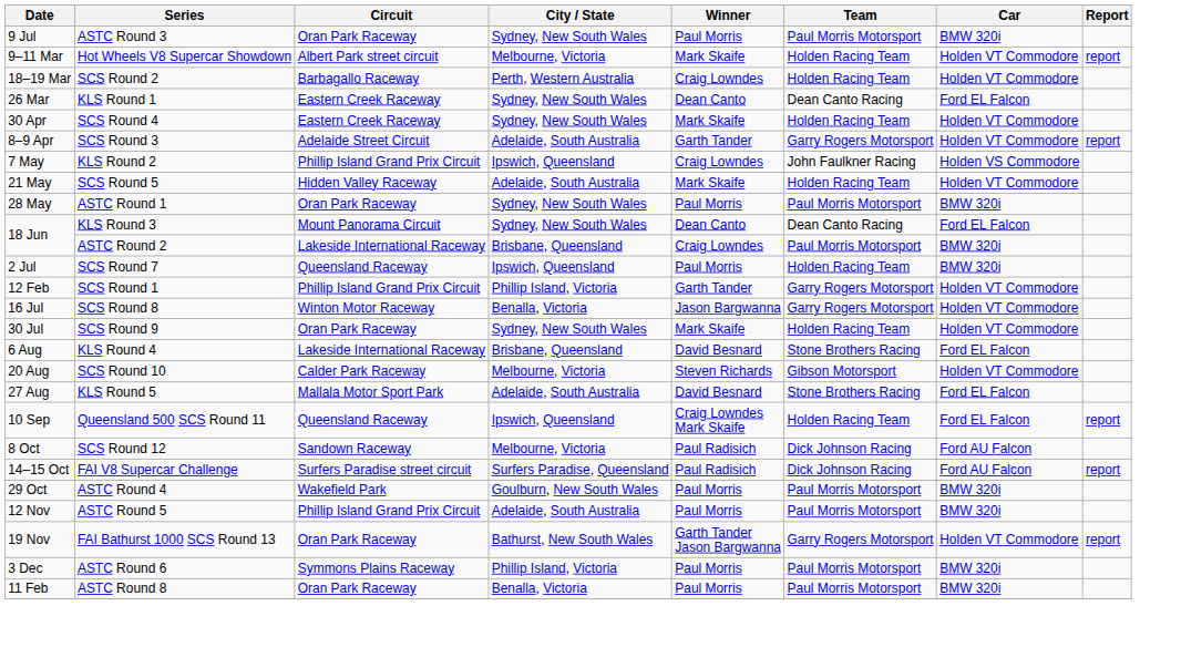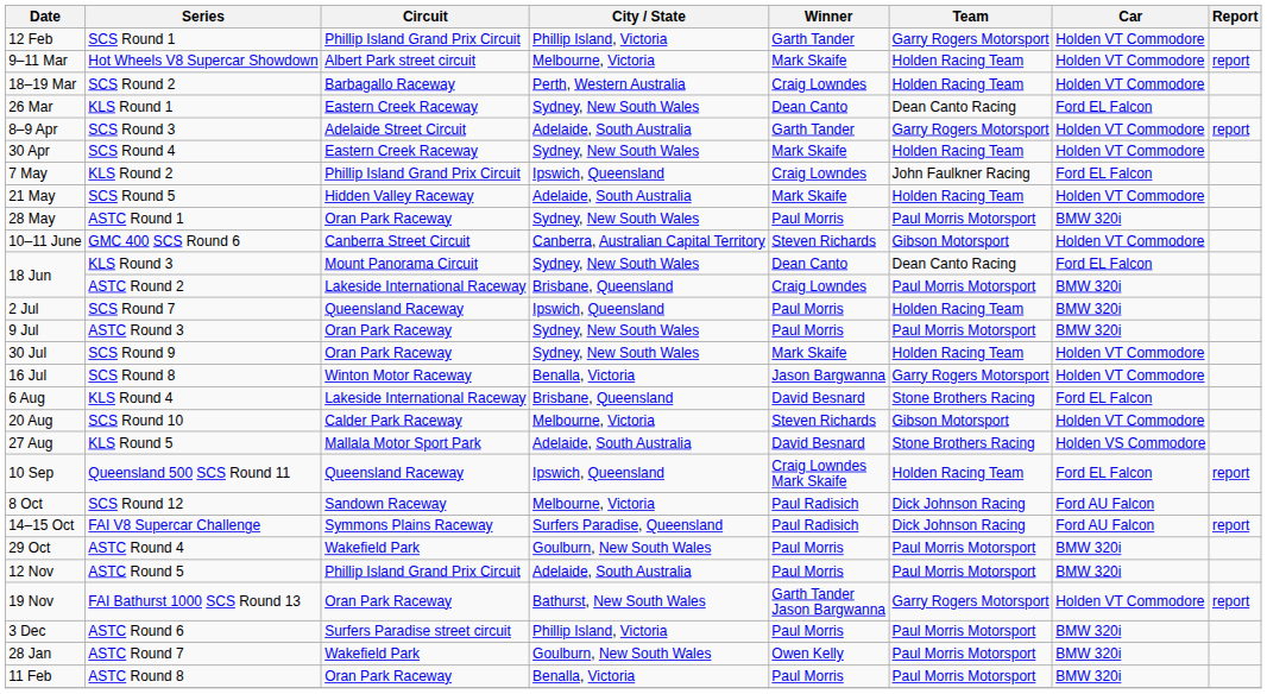 <table class="wikitable" style="font-size: 90%">
 <tr>
 <th>Date</th>
 <th>Series</th>
 <th>Circuit</th>
 <th>City / State</th>
 <th>Winner</th>
 <th>Team</th>
 <th>Car</th>
 <th>Report</th>
 </tr>
 <tr>
-<td>9 Jul</td>
-<td><a href='#'>ASTC</a> Round 3</td>
-<td><a href='#'>Oran Park Raceway</a></td>
-<td><a href='#'>Sydney</a>, <a href='#'>New South Wales</a></td>
-<td><a href='#'>Paul Morris</a></td>
-<td><a href='#'>Paul Morris Motorsport</a></td>
-<td><a href='#'>BMW 320i</a></td>
+<td>12 Feb</td>
+<td><a href='#'>SCS</a> Round 1</td>
+<td><a href='#'>Phillip Island Grand Prix Circuit</a></td>
+<td><a href='#'>Phillip Island</a>, <a href='#'>Victoria</a></td>
+<td><a href='#'>Garth Tander</a></td>
+<td><a href='#'>Garry Rogers Motorsport</a></td>
+<td><a href='#'>Holden VT Commodore</a></td>
 <td></td>
 </tr>
 <tr>
 <td>9–11 Mar</td>
 <td><a href='#'>Hot Wheels V8 Supercar Showdown</a></td>
 <td><a href='#'>Albert Park street circuit</a></td>
 <td><a href='#'>Melbourne</a>, <a href='#'>Victoria</a></td>
 <td><a href='#'>Mark Skaife</a></td>
 <td><a href='#'>Holden Racing Team</a></td>
 <td><a href='#'>Holden VT Commodore</a></td>
 <td><a href='#'>report</a></td>
 </tr>
 <tr>
 <td>18–19 Mar</td>
 <td><a href='#'>SCS</a> Round 2</td>
 <td><a href='#'>Barbagallo Raceway</a></td>
 <td><a href='#'>Perth</a>, <a href='#'>Western Australia</a></td>
 <td><a href='#'>Craig Lowndes</a></td>
 <td><a href='#'>Holden Racing Team</a></td>
 <td><a href='#'>Holden VT Commodore</a></td>
 <td></td>
 </tr>
 <tr>
 <td>26 Mar</td>
 <td><a href='#'>KLS</a> Round 1</td>
 <td><a href='#'>Eastern Creek Raceway</a></td>
 <td><a href='#'>Sydney</a>, <a href='#'>New South Wales</a></td>
 <td><a href='#'>Dean Canto</a></td>
 <td>Dean Canto Racing</td>
 <td><a href='#'>Ford EL Falcon</a></td>
 <td></td>
 </tr>
 <tr>
+<td>8–9 Apr</td>
+<td><a href='#'>SCS</a> Round 3</td>
+<td><a href='#'>Adelaide Street Circuit</a></td>
+<td><a href='#'>Adelaide</a>, <a href='#'>South Australia</a></td>
+<td><a href='#'>Garth Tander</a></td>
+<td><a href='#'>Garry Rogers Motorsport</a></td>
+<td><a href='#'>Holden VT Commodore</a></td>
+<td><a href='#'>report</a></td>
+</tr>
+<tr>
 <td>30 Apr</td>
 <td><a href='#'>SCS</a> Round 4</td>
 <td><a href='#'>Eastern Creek Raceway</a></td>
 <td><a href='#'>Sydney</a>, <a href='#'>New South Wales</a></td>
 <td><a href='#'>Mark Skaife</a></td>
 <td><a href='#'>Holden Racing Team</a></td>
 <td><a href='#'>Holden VT Commodore</a></td>
 <td></td>
 </tr>
 <tr>
-<td>8–9 Apr</td>
-<td><a href='#'>SCS</a> Round 3</td>
-<td><a href='#'>Adelaide Street Circuit</a></td>
-<td><a href='#'>Adelaide</a>, <a href='#'>South Australia</a></td>
-<td><a href='#'>Garth Tander</a></td>
-<td><a href='#'>Garry Rogers Motorsport</a></td>
-<td><a href='#'>Holden VT Commodore</a></td>
-<td><a href='#'>report</a></td>
-</tr>
-<tr>
 <td>7 May</td>
 <td><a href='#'>KLS</a> Round 2</td>
 <td><a href='#'>Phillip Island Grand Prix Circuit</a></td>
 <td><a href='#'>Ipswich</a>, <a href='#'>Queensland</a></td>
 <td><a href='#'>Craig Lowndes</a></td>
 <td>John Faulkner Racing</td>
-<td><a href='#'>Holden VS Commodore</a></td>
+<td><a href='#'>Ford EL Falcon</a></td>
 <td></td>
 </tr>
 <tr>
 <td>21 May</td>
 <td><a href='#'>SCS</a> Round 5</td>
 <td><a href='#'>Hidden Valley Raceway</a></td>
 <td><a href='#'>Adelaide</a>, <a href='#'>South Australia</a></td>
 <td><a href='#'>Mark Skaife</a></td>
 <td><a href='#'>Holden Racing Team</a></td>
 <td><a href='#'>Holden VT Commodore</a></td>
 <td></td>
 </tr>
 <tr>
 <td>28 May</td>
 <td><a href='#'>ASTC</a> Round 1</td>
 <td><a href='#'>Oran Park Raceway</a></td>
 <td><a href='#'>Sydney</a>, <a href='#'>New South Wales</a></td>
 <td><a href='#'>Paul Morris</a></td>
 <td><a href='#'>Paul Morris Motorsport</a></td>
 <td><a href='#'>BMW 320i</a></td>
+<td></td>
+</tr>
+<tr>
+<td>10–11 June</td>
+<td><a href='#'>GMC 400</a> <a href='#'>SCS</a> Round 6</td>
+<td><a href='#'>Canberra Street Circuit</a></td>
+<td><a href='#'>Canberra</a>, <a href='#'>Australian Capital Territory</a></td>
+<td><a href='#'>Steven Richards</a></td>
+<td><a href='#'>Gibson Motorsport</a></td>
+<td><a href='#'>Holden VT Commodore</a></td>
 <td></td>
 </tr>
 <tr>
 <td rowspan=2>18 Jun</td>
 <td><a href='#'>KLS</a> Round 3</td>
 <td><a href='#'>Mount Panorama Circuit</a></td>
 <td><a href='#'>Sydney</a>, <a href='#'>New South Wales</a></td>
 <td><a href='#'>Dean Canto</a></td>
 <td>Dean Canto Racing</td>
 <td><a href='#'>Ford EL Falcon</a></td>
 <td></td>
 </tr>
 <tr>
 <td><a href='#'>ASTC</a> Round 2</td>
 <td><a href='#'>Lakeside International Raceway</a></td>
 <td><a href='#'>Brisbane</a>, <a href='#'>Queensland</a></td>
 <td><a href='#'>Craig Lowndes</a></td>
 <td><a href='#'>Paul Morris Motorsport</a></td>
 <td><a href='#'>BMW 320i</a></td>
 <td></td>
 </tr>
 <tr>
 <td>2 Jul</td>
 <td><a href='#'>SCS</a> Round 7</td>
 <td><a href='#'>Queensland Raceway</a></td>
 <td><a href='#'>Ipswich</a>, <a href='#'>Queensland</a></td>
 <td><a href='#'>Paul Morris</a></td>
 <td><a href='#'>Holden Racing Team</a></td>
 <td><a href='#'>BMW 320i</a></td>
 <td></td>
 </tr>
 <tr>
-<td>12 Feb</td>
-<td><a href='#'>SCS</a> Round 1</td>
-<td><a href='#'>Phillip Island Grand Prix Circuit</a></td>
-<td><a href='#'>Phillip Island</a>, <a href='#'>Victoria</a></td>
-<td><a href='#'>Garth Tander</a></td>
-<td><a href='#'>Garry Rogers Motorsport</a></td>
+<td>9 Jul</td>
+<td><a href='#'>ASTC</a> Round 3</td>
+<td><a href='#'>Oran Park Raceway</a></td>
+<td><a href='#'>Sydney</a>, <a href='#'>New South Wales</a></td>
+<td><a href='#'>Paul Morris</a></td>
+<td><a href='#'>Paul Morris Motorsport</a></td>
+<td><a href='#'>BMW 320i</a></td>
+<td></td>
+</tr>
+<tr>
+<td>30 Jul</td>
+<td><a href='#'>SCS</a> Round 9</td>
+<td><a href='#'>Oran Park Raceway</a></td>
+<td><a href='#'>Sydney</a>, <a href='#'>New South Wales</a></td>
+<td><a href='#'>Mark Skaife</a></td>
+<td><a href='#'>Holden Racing Team</a></td>
 <td><a href='#'>Holden VT Commodore</a></td>
 <td></td>
 </tr>
 <tr>
 <td>16 Jul</td>
 <td><a href='#'>SCS</a> Round 8</td>
 <td><a href='#'>Winton Motor Raceway</a></td>
 <td><a href='#'>Benalla</a>, <a href='#'>Victoria</a></td>
 <td><a href='#'>Jason Bargwanna</a></td>
 <td><a href='#'>Garry Rogers Motorsport</a></td>
-<td><a href='#'>Holden VT Commodore</a></td>
-<td></td>
-</tr>
-<tr>
-<td>30 Jul</td>
-<td><a href='#'>SCS</a> Round 9</td>
-<td><a href='#'>Oran Park Raceway</a></td>
-<td><a href='#'>Sydney</a>, <a href='#'>New South Wales</a></td>
-<td><a href='#'>Mark Skaife</a></td>
-<td><a href='#'>Holden Racing Team</a></td>
 <td><a href='#'>Holden VT Commodore</a></td>
 <td></td>
 </tr>
 <tr>
 <td>6 Aug</td>
 <td><a href='#'>KLS</a> Round 4</td>
 <td><a href='#'>Lakeside International Raceway</a></td>
 <td><a href='#'>Brisbane</a>, <a href='#'>Queensland</a></td>
 <td><a href='#'>David Besnard</a></td>
 <td><a href='#'>Stone Brothers Racing</a></td>
 <td><a href='#'>Ford EL Falcon</a></td>
 <td></td>
 </tr>
 <tr>
 <td>20 Aug</td>
 <td><a href='#'>SCS</a> Round 10</td>
 <td><a href='#'>Calder Park Raceway</a></td>
 <td><a href='#'>Melbourne</a>, <a href='#'>Victoria</a></td>
 <td><a href='#'>Steven Richards</a></td>
 <td><a href='#'>Gibson Motorsport</a></td>
 <td><a href='#'>Holden VT Commodore</a></td>
 <td></td>
 </tr>
 <tr>
 <td>27 Aug</td>
 <td><a href='#'>KLS</a> Round 5</td>
 <td><a href='#'>Mallala Motor Sport Park</a></td>
 <td><a href='#'>Adelaide</a>, <a href='#'>South Australia</a></td>
 <td><a href='#'>David Besnard</a></td>
 <td><a href='#'>Stone Brothers Racing</a></td>
-<td><a href='#'>Ford EL Falcon</a></td>
+<td><a href='#'>Holden VS Commodore</a></td>
 <td></td>
 </tr>
 <tr>
 <td>10 Sep</td>
 <td><a href='#'>Queensland 500</a> <a href='#'>SCS</a> Round 11</td>
 <td><a href='#'>Queensland Raceway</a></td>
 <td><a href='#'>Ipswich</a>, <a href='#'>Queensland</a></td>
 <td><a href='#'>Craig Lowndes</a><br><a href='#'>Mark Skaife</a></td>
 <td><a href='#'>Holden Racing Team</a></td>
 <td><a href='#'>Ford EL Falcon</a></td>
 <td><a href='#'>report</a></td>
 </tr>
 <tr>
 <td>8 Oct</td>
 <td><a href='#'>SCS</a> Round 12</td>
 <td><a href='#'>Sandown Raceway</a></td>
 <td><a href='#'>Melbourne</a>, <a href='#'>Victoria</a></td>
 <td><a href='#'>Paul Radisich</a></td>
 <td><a href='#'>Dick Johnson Racing</a></td>
 <td><a href='#'>Ford AU Falcon</a></td>
 <td></td>
 </tr>
 <tr>
 <td>14–15 Oct</td>
 <td><a href='#'>FAI V8 Supercar Challenge</a></td>
-<td><a href='#'>Surfers Paradise street circuit</a></td>
+<td><a href='#'>Symmons Plains Raceway</a></td>
 <td><a href='#'>Surfers Paradise</a>, <a href='#'>Queensland</a></td>
 <td><a href='#'>Paul Radisich</a></td>
 <td><a href='#'>Dick Johnson Racing</a></td>
 <td><a href='#'>Ford AU Falcon</a></td>
 <td><a href='#'>report</a></td>
 </tr>
 <tr>
 <td>29 Oct</td>
 <td><a href='#'>ASTC</a> Round 4</td>
 <td><a href='#'>Wakefield Park</a></td>
 <td><a href='#'>Goulburn</a>, <a href='#'>New South Wales</a></td>
 <td><a href='#'>Paul Morris</a></td>
 <td><a href='#'>Paul Morris Motorsport</a></td>
 <td><a href='#'>BMW 320i</a></td>
 <td></td>
 </tr>
 <tr>
 <td>12 Nov</td>
 <td><a href='#'>ASTC</a> Round 5</td>
 <td><a href='#'>Phillip Island Grand Prix Circuit</a></td>
 <td><a href='#'>Adelaide</a>, <a href='#'>South Australia</a></td>
 <td><a href='#'>Paul Morris</a></td>
 <td><a href='#'>Paul Morris Motorsport</a></td>
 <td><a href='#'>BMW 320i</a></td>
 <td></td>
 </tr>
 <tr>
 <td>19 Nov</td>
 <td><a href='#'>FAI Bathurst 1000</a> <a href='#'>SCS</a> Round 13</td>
 <td><a href='#'>Oran Park Raceway</a></td>
 <td><a href='#'>Bathurst</a>, <a href='#'>New South Wales</a></td>
 <td><a href='#'>Garth Tander</a><br><a href='#'>Jason Bargwanna</a></td>
 <td><a href='#'>Garry Rogers Motorsport</a></td>
 <td><a href='#'>Holden VT Commodore</a></td>
 <td><a href='#'>report</a></td>
 </tr>
 <tr>
 <td>3 Dec</td>
 <td><a href='#'>ASTC</a> Round 6</td>
-<td><a href='#'>Symmons Plains Raceway</a></td>
+<td><a href='#'>Surfers Paradise street circuit</a></td>
 <td><a href='#'>Phillip Island</a>, <a href='#'>Victoria</a></td>
 <td><a href='#'>Paul Morris</a></td>
+<td><a href='#'>Paul Morris Motorsport</a></td>
+<td><a href='#'>BMW 320i</a></td>
+<td></td>
+</tr>
+<tr>
+<td>28 Jan</td>
+<td><a href='#'>ASTC</a> Round 7</td>
+<td><a href='#'>Wakefield Park</a></td>
+<td><a href='#'>Goulburn</a>, <a href='#'>New South Wales</a></td>
+<td><a href='#'>Owen Kelly</a></td>
 <td><a href='#'>Paul Morris Motorsport</a></td>
 <td><a href='#'>BMW 320i</a></td>
 <td></td>
 </tr>
 <tr>
 <td>11 Feb</td>
 <td><a href='#'>ASTC</a> Round 8</td>
 <td><a href='#'>Oran Park Raceway</a></td>
 <td><a href='#'>Benalla</a>, <a href='#'>Victoria</a></td>
 <td><a href='#'>Paul Morris</a></td>
 <td><a href='#'>Paul Morris Motorsport</a></td>
 <td><a href='#'>BMW 320i</a></td>
 <td></td>
 </tr>
 <tr>
 </tr>
 </table>
